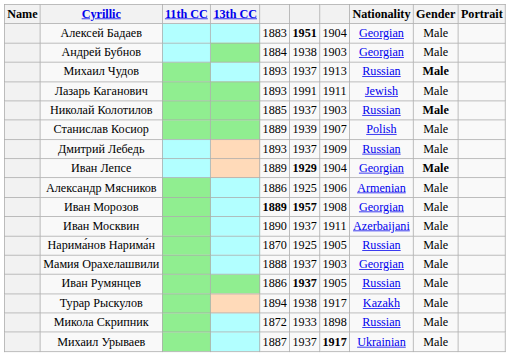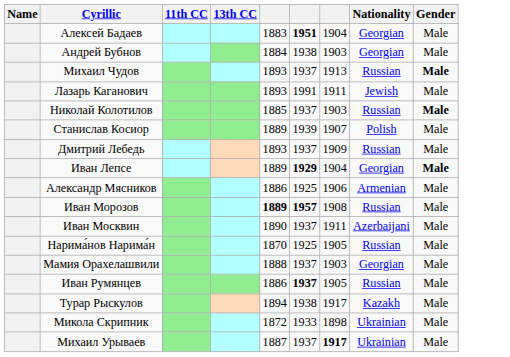 <table class="wikitable sortable" style=text-align:center>
 <tr>
 <th scope="col">Name</th>
 <th scope="col" class="unsortable"><a href='#'>Cyrillic</a></th>
 <th scope="col"><a href='#'>11th CC</a></th>
 <th scope="col"><a href='#'>13th CC</a></th>
 <th scope="col"></th>
 <th scope="col"></th>
 <th scope="col"></th>
 <th scope="col">Nationality</th>
 <th scope="col">Gender</th>
-<th scope="col" class="unsortable">Portrait</th>
 </tr>
 <tr>
 <th align="center" scope="row" style="font-weight:normal;"></th>
 <td>Алексей Бадаев</td>
 <td bgcolor = #B2FFFF></td>
 <td bgcolor = #B2FFFF></td>
 <td>1883</td>
 <td><strong>1951</strong></td>
 <td>1904</td>
 <td><a href='#'>Georgian</a></td>
 <td>Male</td>
-<td></td>
 </tr>
 <tr>
 <th align="center" scope="row" style="font-weight:normal;"></th>
 <td>Андрей Бубнов</td>
 <td bgcolor = #B2FFFF></td>
 <td bgcolor = LightGreen></td>
 <td>1884</td>
 <td>1938</td>
 <td>1903</td>
 <td><a href='#'>Georgian</a></td>
 <td>Male</td>
-<td></td>
 </tr>
 <tr>
 <th align="center" scope="row" style="font-weight:normal;"></th>
 <td>Михаил Чудов</td>
 <td bgcolor = LightGreen></td>
 <td bgcolor = #B2FFFF></td>
 <td>1893</td>
 <td>1937</td>
 <td>1913</td>
 <td><a href='#'>Russian</a></td>
 <td><strong>Male</strong></td>
-<td></td>
 </tr>
 <tr>
 <th align="center" scope="row" style="font-weight:normal;"></th>
 <td>Лазарь Каганович</td>
 <td bgcolor = LightGreen></td>
 <td bgcolor = LightGreen></td>
 <td>1893</td>
 <td>1991</td>
 <td>1911</td>
 <td><a href='#'>Jewish</a></td>
 <td>Male</td>
-<td></td>
 </tr>
 <tr>
 <th align="center" scope="row" style="font-weight:normal;"></th>
 <td>Николай Колотилов</td>
 <td bgcolor = LightGreen></td>
 <td bgcolor = LightGreen></td>
 <td>1885</td>
 <td>1937</td>
 <td>1903</td>
 <td><a href='#'>Russian</a></td>
 <td><strong>Male</strong></td>
-<td></td>
 </tr>
 <tr>
 <th align="center" scope="row" style="font-weight:normal;"></th>
 <td>Станислав Косиор</td>
 <td bgcolor = LightGreen></td>
 <td bgcolor = LightGreen></td>
 <td>1889</td>
 <td>1939</td>
 <td>1907</td>
 <td><a href='#'>Polish</a></td>
 <td>Male</td>
-<td></td>
 </tr>
 <tr>
 <th align="center" scope="row" style="font-weight:normal;"></th>
 <td>Дмитрий Лебедь</td>
 <td bgcolor = #B2FFFF></td>
 <td bgcolor = PeachPuff></td>
 <td>1893</td>
 <td>1937</td>
 <td>1909</td>
 <td><a href='#'>Russian</a></td>
 <td>Male</td>
-<td></td>
 </tr>
 <tr>
 <th align="center" scope="row" style="font-weight:normal;"></th>
 <td>Иван Лепсе</td>
 <td bgcolor = #B2FFFF></td>
 <td bgcolor = PeachPuff></td>
 <td>1889</td>
 <td><strong>1929</strong></td>
 <td>1904</td>
 <td><a href='#'>Georgian</a></td>
 <td><strong>Male</strong></td>
-<td></td>
 </tr>
 <tr>
 <th align="center" scope="row" style="font-weight:normal;"></th>
 <td>Александр Мясников</td>
 <td bgcolor = LightGreen></td>
 <td bgcolor = #B2FFFF></td>
 <td>1886</td>
 <td>1925</td>
 <td>1906</td>
 <td><a href='#'>Armenian</a></td>
 <td>Male</td>
-<td></td>
 </tr>
 <tr>
 <th align="center" scope="row" style="font-weight:normal;"></th>
 <td>Иван Морозов</td>
 <td bgcolor = LightGreen></td>
 <td bgcolor = #B2FFFF></td>
 <td><strong>1889</strong></td>
 <td><strong>1957</strong></td>
 <td>1908</td>
-<td><a href='#'>Georgian</a></td>
+<td><a href='#'>Russian</a></td>
 <td>Male</td>
-<td></td>
 </tr>
 <tr>
 <th align="center" scope="row" style="font-weight:normal;"></th>
 <td>Иван Москвин</td>
 <td bgcolor = LightGreen></td>
 <td bgcolor = #B2FFFF></td>
 <td>1890</td>
 <td>1937</td>
 <td>1911</td>
 <td><a href='#'>Azerbaijani</a></td>
 <td>Male</td>
-<td></td>
 </tr>
 <tr>
 <th align="center" scope="row" style="font-weight:normal;"></th>
 <td>Нарима́нов Нарима́н</td>
 <td bgcolor = LightGreen></td>
 <td bgcolor = #B2FFFF></td>
 <td>1870</td>
 <td>1925</td>
 <td>1905</td>
 <td><a href='#'>Russian</a></td>
 <td>Male</td>
-<td></td>
 </tr>
 <tr>
 <th align="center" scope="row" style="font-weight:normal;"></th>
 <td>Мамия Орахелашвили</td>
 <td bgcolor = LightGreen></td>
 <td bgcolor = #B2FFFF></td>
 <td>1888</td>
 <td>1937</td>
 <td>1903</td>
 <td><a href='#'>Georgian</a></td>
 <td>Male</td>
-<td></td>
 </tr>
 <tr>
 <th align="center" scope="row" style="font-weight:normal;"></th>
 <td>Иван Румянцев</td>
 <td bgcolor = LightGreen></td>
 <td bgcolor = LightGreen></td>
 <td>1886</td>
 <td><strong>1937</strong></td>
 <td>1905</td>
 <td><a href='#'>Russian</a></td>
 <td>Male</td>
-<td></td>
 </tr>
 <tr>
 <th align="center" scope="row" style="font-weight:normal;"></th>
 <td>Турар Рыскулов</td>
 <td bgcolor = LightGreen></td>
 <td bgcolor = PeachPuff></td>
 <td>1894</td>
 <td>1938</td>
 <td>1917</td>
 <td><a href='#'>Kazakh</a></td>
 <td>Male</td>
-<td></td>
 </tr>
 <tr>
 <th align="center" scope="row" style="font-weight:normal;"></th>
 <td>Микола Скрипник</td>
 <td bgcolor = LightGreen></td>
 <td bgcolor = #B2FFFF></td>
 <td>1872</td>
 <td>1933</td>
 <td>1898</td>
-<td><a href='#'>Russian</a></td>
+<td><a href='#'>Ukrainian</a></td>
 <td>Male</td>
-<td></td>
 </tr>
 <tr>
 <th align="center" scope="row" style="font-weight:normal;"></th>
 <td>Михаил Урываев</td>
 <td bgcolor = LightGreen></td>
 <td bgcolor = #B2FFFF></td>
 <td>1887</td>
 <td>1937</td>
 <td><strong>1917</strong></td>
 <td><a href='#'>Ukrainian</a></td>
 <td>Male</td>
-<td></td>
 </tr>
 </table>
